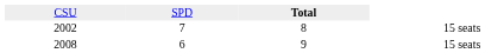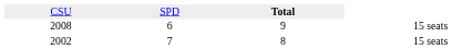 <table border="0" cellpadding="2" cellspacing="0" width="60%">
 <tr bgcolor="#eeeeee" align="center">
 <td><a href='#'>CSU</a></td>
 <td><a href='#'>SPD</a></td>
 <td><strong>Total</strong></td>
 </tr>
 <tr align="center">
+<td>2008</td>
+<td>6</td>
+<td>9</td>
+<td>15 seats</td>
+</tr>
+<tr align="center">
 <td>2002</td>
 <td>7</td>
 <td>8</td>
 <td>15 seats</td>
 </tr>
-<tr align="center">
-<td>2008</td>
-<td>6</td>
-<td>9</td>
-<td>15 seats</td>
-</tr>
 </table>
